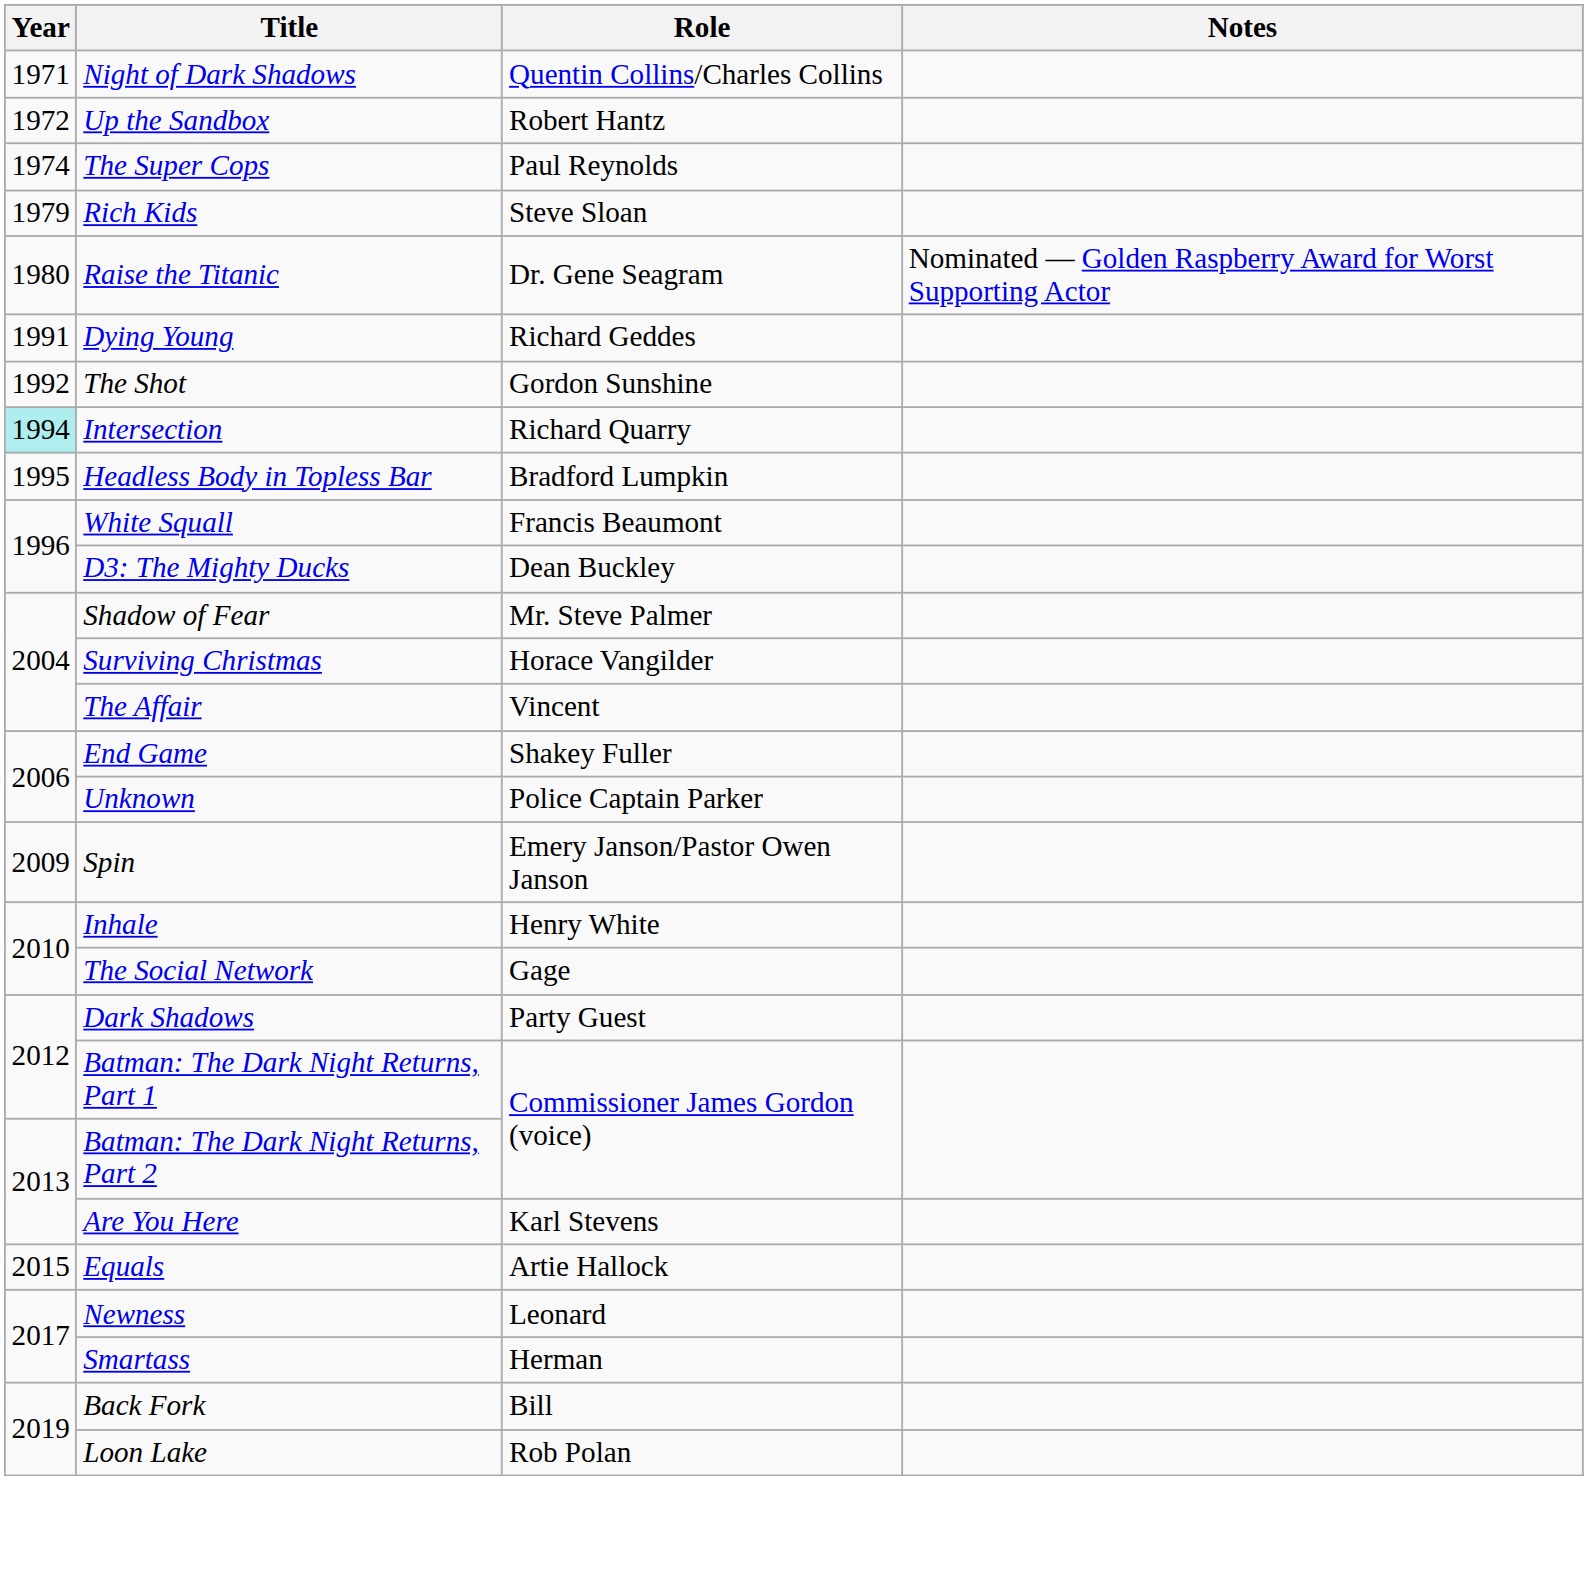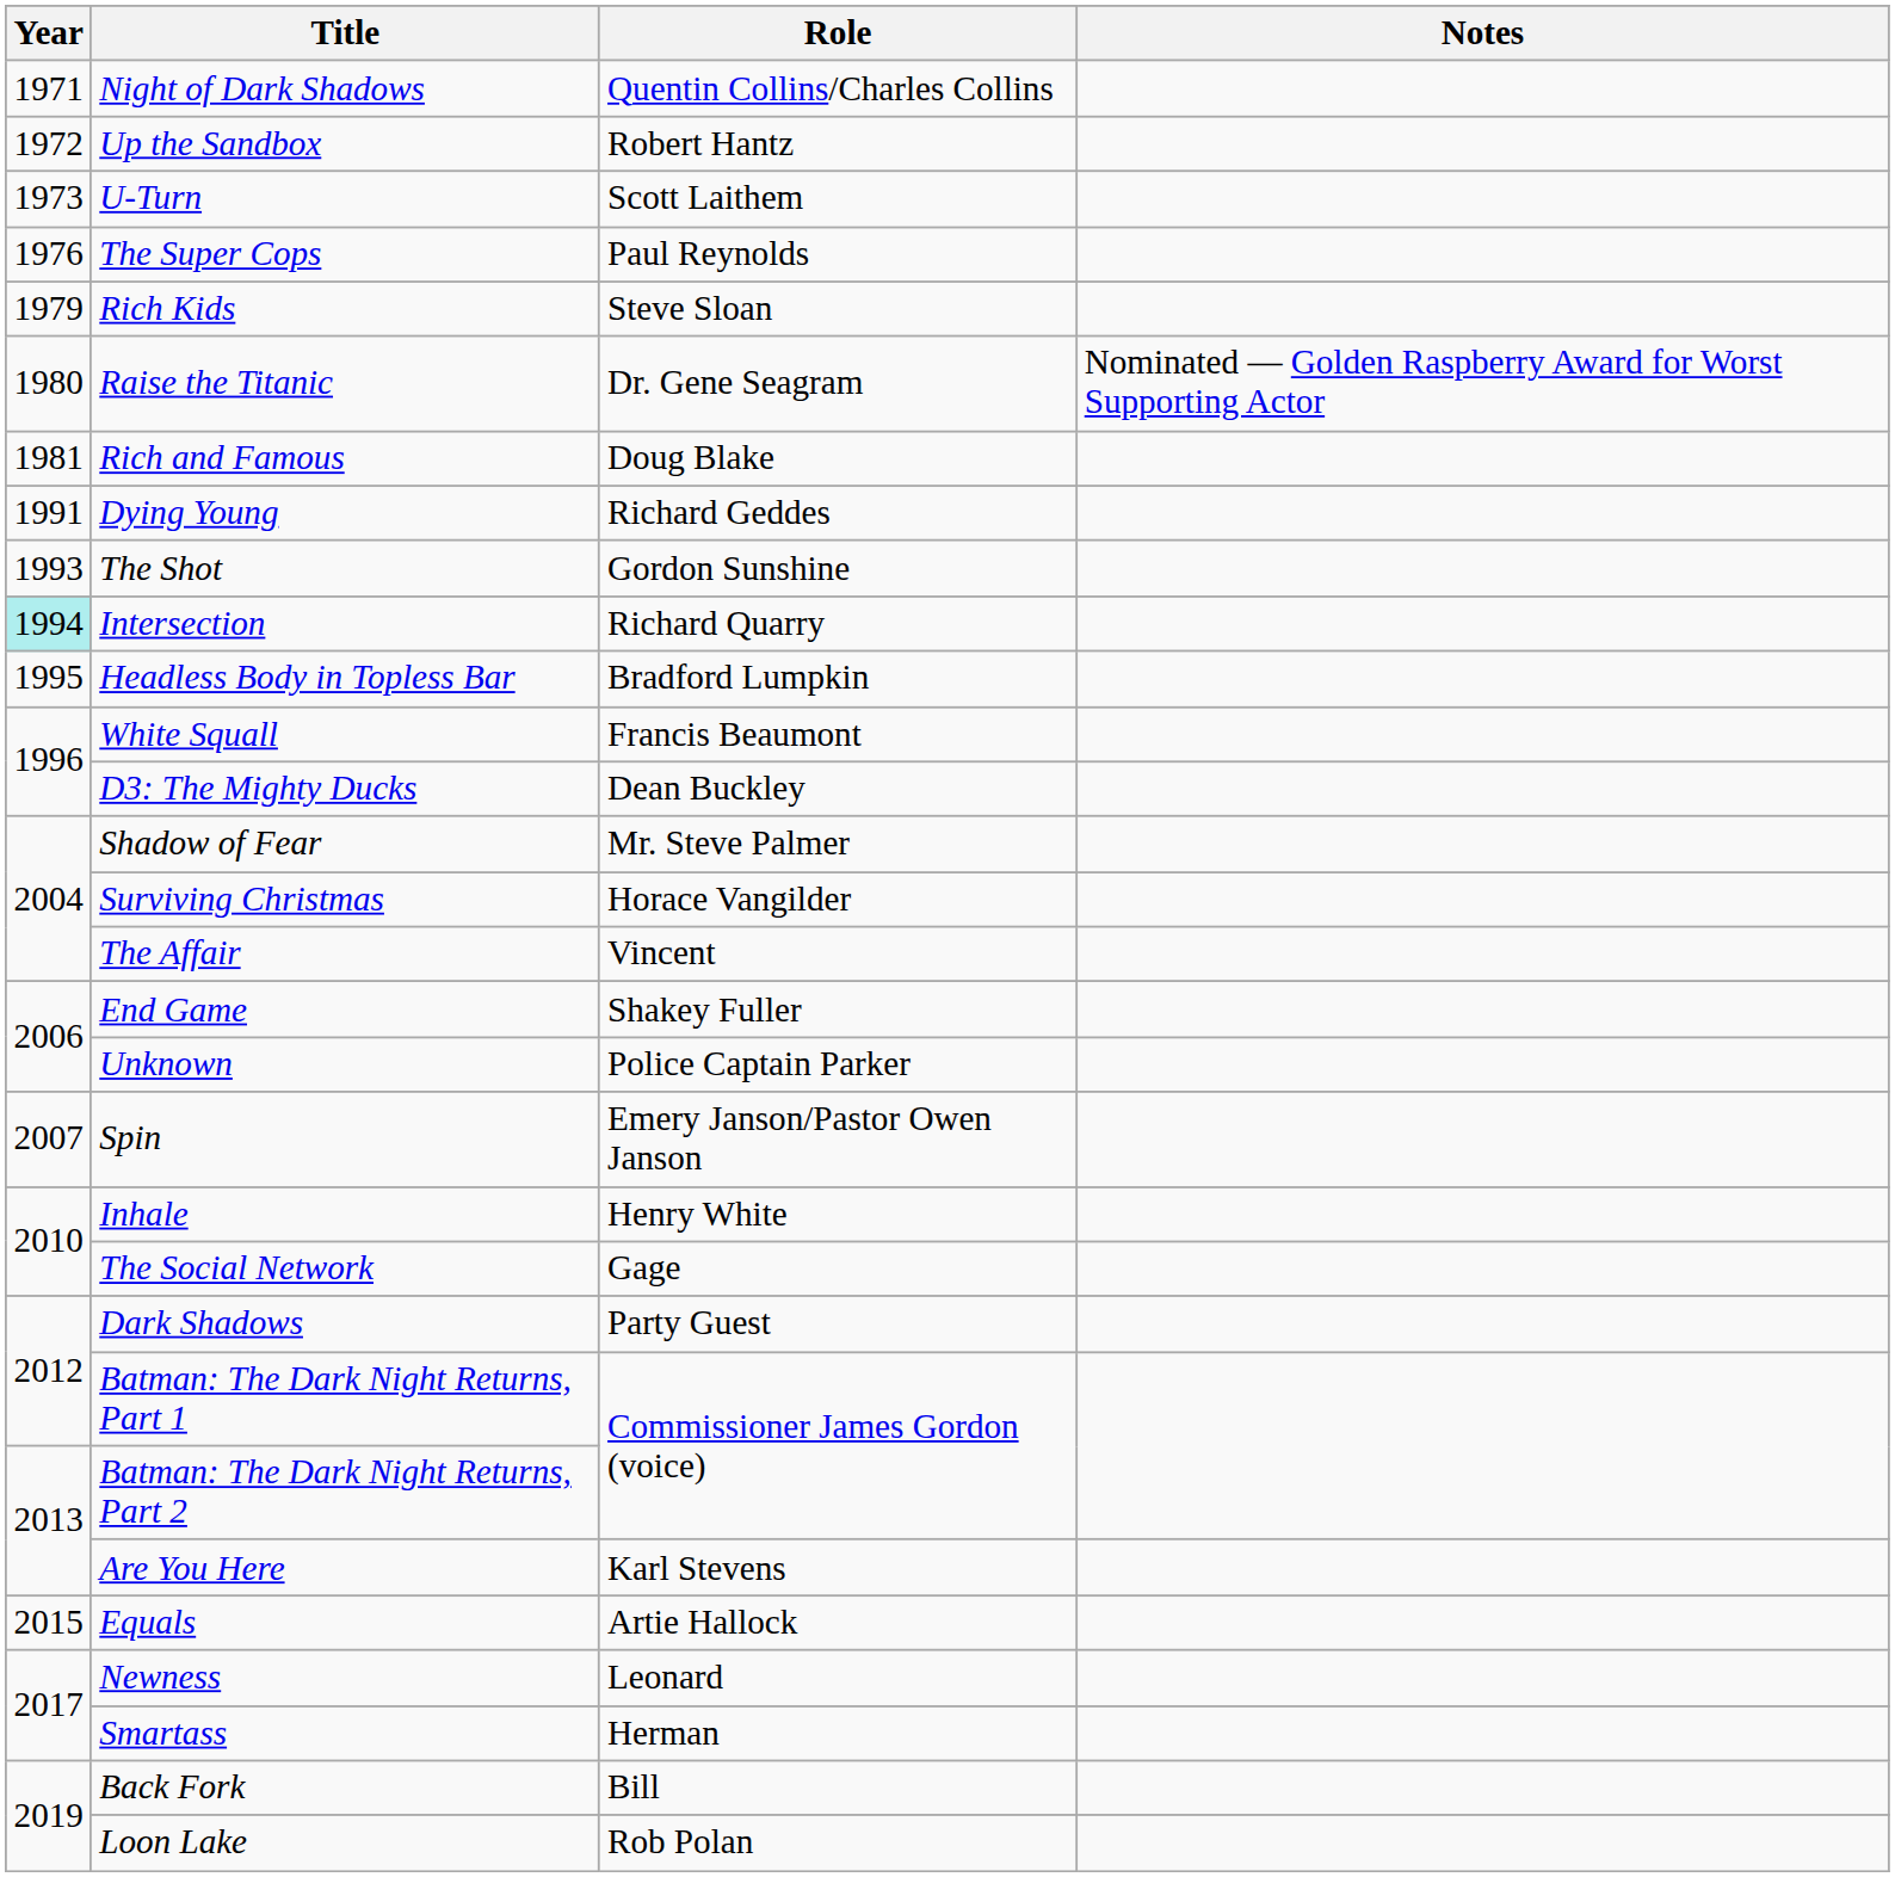 <table class="wikitable sortable">
 <tr>
 <th>Year</th>
 <th>Title</th>
 <th>Role</th>
 <th class="unsortable">Notes</th>
 </tr>
 <tr>
 <td>1971</td>
 <td><em><a href='#'>Night of Dark Shadows</a></em></td>
 <td><a href='#'>Quentin Collins</a>/Charles Collins</td>
 <td><br></td>
 </tr>
 <tr>
 <td>1972</td>
 <td><em><a href='#'>Up the Sandbox</a></em></td>
 <td>Robert Hantz</td>
 <td></td>
 </tr>
 <tr>
-<td>1974</td>
+<td>1973</td>
+<td><em><a href='#'>U-Turn</a></em></td>
+<td>Scott Laithem</td>
+<td></td>
+</tr>
+<tr>
+<td>1976</td>
 <td><em><a href='#'>The Super Cops</a></em></td>
 <td>Paul Reynolds</td>
 <td></td>
 </tr>
 <tr>
 <td>1979</td>
 <td><em><a href='#'>Rich Kids</a></em></td>
 <td>Steve Sloan</td>
 <td></td>
 </tr>
 <tr>
 <td>1980</td>
 <td><em><a href='#'>Raise the Titanic</a></em></td>
 <td>Dr. Gene Seagram</td>
 <td>Nominated — <a href='#'>Golden Raspberry Award for Worst Supporting Actor</a></td>
 </tr>
 <tr>
+<td>1981</td>
+<td><em><a href='#'>Rich and Famous</a></em></td>
+<td>Doug Blake</td>
+<td></td>
+</tr>
+<tr>
 <td>1991</td>
 <td><em><a href='#'>Dying Young</a></em></td>
 <td>Richard Geddes</td>
 <td></td>
 </tr>
 <tr>
-<td>1992</td>
+<td>1993</td>
 <td><em>The Shot</em></td>
 <td>Gordon Sunshine</td>
 <td></td>
 </tr>
 <tr>
 <td style="background: paleturquoise;">1994</td>
 <td><em><a href='#'>Intersection</a></em></td>
 <td>Richard Quarry</td>
 <td></td>
 </tr>
 <tr>
 <td>1995</td>
 <td><em><a href='#'>Headless Body in Topless Bar</a></em></td>
 <td>Bradford Lumpkin</td>
 <td></td>
 </tr>
 <tr>
 <td rowspan="2">1996</td>
 <td><em><a href='#'>White Squall</a></em></td>
 <td>Francis Beaumont</td>
 <td></td>
 </tr>
 <tr>
 <td><em><a href='#'>D3: The Mighty Ducks</a></em></td>
 <td>Dean Buckley</td>
 <td></td>
 </tr>
 <tr>
 <td rowspan="3">2004</td>
 <td><em>Shadow of Fear</em></td>
 <td>Mr. Steve Palmer</td>
 <td></td>
 </tr>
 <tr>
 <td><em><a href='#'>Surviving Christmas</a></em></td>
 <td>Horace Vangilder</td>
 <td></td>
 </tr>
 <tr>
 <td><em><a href='#'>The Affair</a></em></td>
 <td>Vincent</td>
 <td></td>
 </tr>
 <tr>
 <td rowspan="2">2006</td>
 <td><em><a href='#'>End Game</a></em></td>
 <td>Shakey Fuller</td>
 <td></td>
 </tr>
 <tr>
 <td><em><a href='#'>Unknown</a></em></td>
 <td>Police Captain Parker</td>
 <td></td>
 </tr>
 <tr>
-<td>2009</td>
+<td>2007</td>
 <td><em>Spin</em></td>
 <td>Emery Janson/Pastor Owen Janson</td>
 <td></td>
 </tr>
 <tr>
 <td rowspan="2">2010</td>
 <td><em><a href='#'>Inhale</a></em></td>
 <td>Henry White</td>
 <td></td>
 </tr>
 <tr>
 <td><em><a href='#'>The Social Network</a></em></td>
 <td>Gage</td>
 <td></td>
 </tr>
 <tr>
 <td rowspan="2">2012</td>
 <td><em><a href='#'>Dark Shadows</a></em></td>
 <td>Party Guest</td>
 <td></td>
 </tr>
 <tr>
 <td><em><a href='#'>Batman: The Dark Night Returns, Part 1</a></em></td>
 <td rowspan="2"><a href='#'>Commissioner James Gordon</a> (voice)</td>
 <td rowspan="2"></td>
 </tr>
 <tr>
 <td rowspan="2">2013</td>
 <td><em><a href='#'>Batman: The Dark Night Returns, Part 2</a></em></td>
 </tr>
 <tr>
 <td><em><a href='#'>Are You Here</a></em></td>
 <td>Karl Stevens</td>
 <td></td>
 </tr>
 <tr>
 <td>2015</td>
 <td><em><a href='#'>Equals</a></em></td>
 <td>Artie Hallock</td>
 <td></td>
 </tr>
 <tr>
 <td rowspan="2">2017</td>
 <td><em><a href='#'>Newness</a></em></td>
 <td>Leonard</td>
 <td></td>
 </tr>
 <tr>
 <td><em><a href='#'>Smartass</a></em></td>
 <td>Herman</td>
 <td></td>
 </tr>
 <tr>
 <td rowspan="2">2019</td>
 <td><em>Back Fork</em></td>
 <td>Bill</td>
 <td></td>
 </tr>
 <tr>
 <td><em>Loon Lake</em></td>
 <td>Rob Polan</td>
 <td></td>
 </tr>
 </table>
